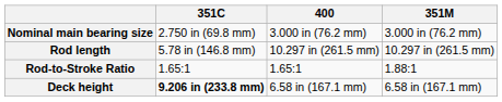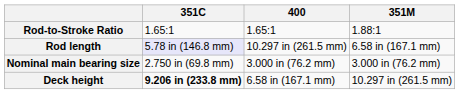 <table class=wikitable align=right>
 <tr>
 <th></th>
 <th>351C</th>
 <th>400</th>
 <th>351M</th>
 </tr>
 <tr>
+<th>Rod-to-Stroke Ratio</th>
+<td>1.65:1</td>
+<td>1.65:1</td>
+<td>1.88:1</td>
+</tr>
+<tr>
+<th>Rod length</th>
+<td style="background: lavender;">5.78 in (146.8 mm)</td>
+<td>10.297 in (261.5 mm)</td>
+<td>6.58 in (167.1 mm)</td>
+</tr>
+<tr>
 <th>Nominal main bearing size</th>
 <td>2.750 in (69.8 mm)</td>
 <td>3.000 in (76.2 mm)</td>
 <td>3.000 in (76.2 mm)</td>
 </tr>
 <tr>
-<th>Rod length</th>
-<td>5.78 in (146.8 mm)</td>
-<td>10.297 in (261.5 mm)</td>
-<td>10.297 in (261.5 mm)</td>
-</tr>
-<tr>
-<th>Rod-to-Stroke Ratio</th>
-<td>1.65:1</td>
-<td>1.65:1</td>
-<td>1.88:1</td>
-</tr>
-<tr>
 <th>Deck height</th>
 <td><strong>9.206 in (233.8 mm)</strong></td>
 <td>6.58 in (167.1 mm)</td>
-<td>6.58 in (167.1 mm)</td>
+<td>10.297 in (261.5 mm)</td>
 </tr>
 </table>
